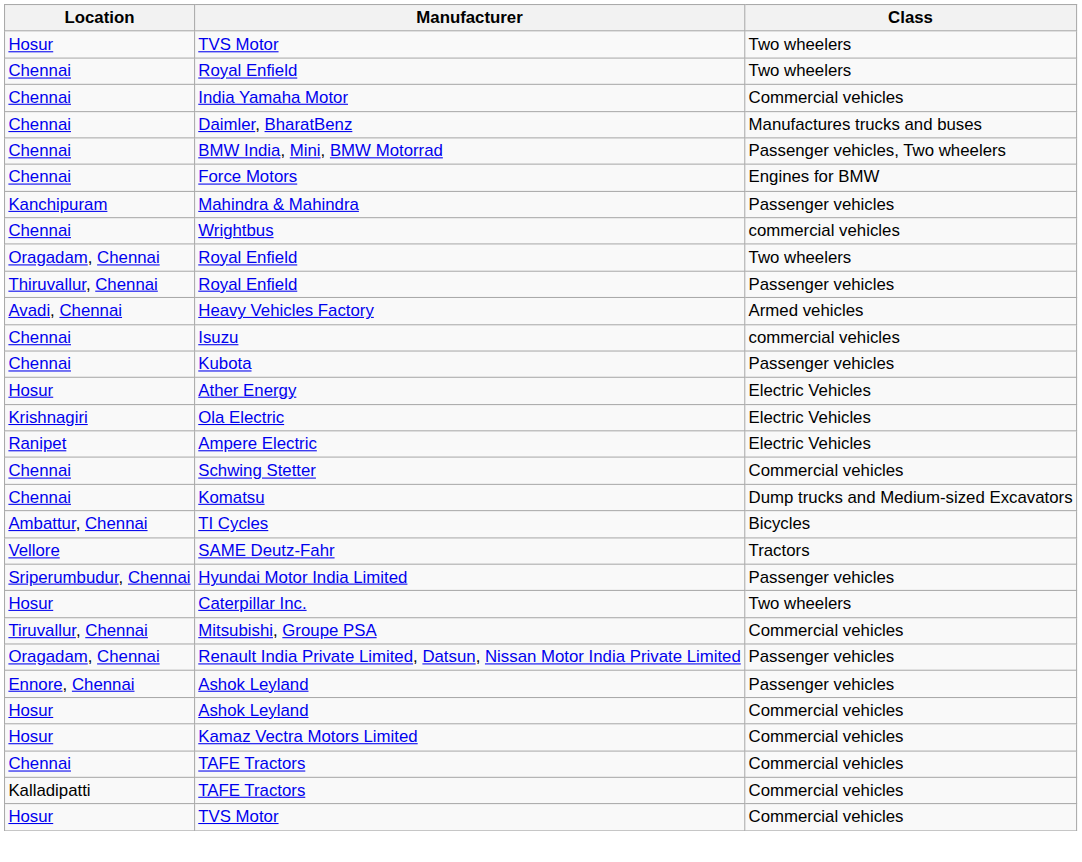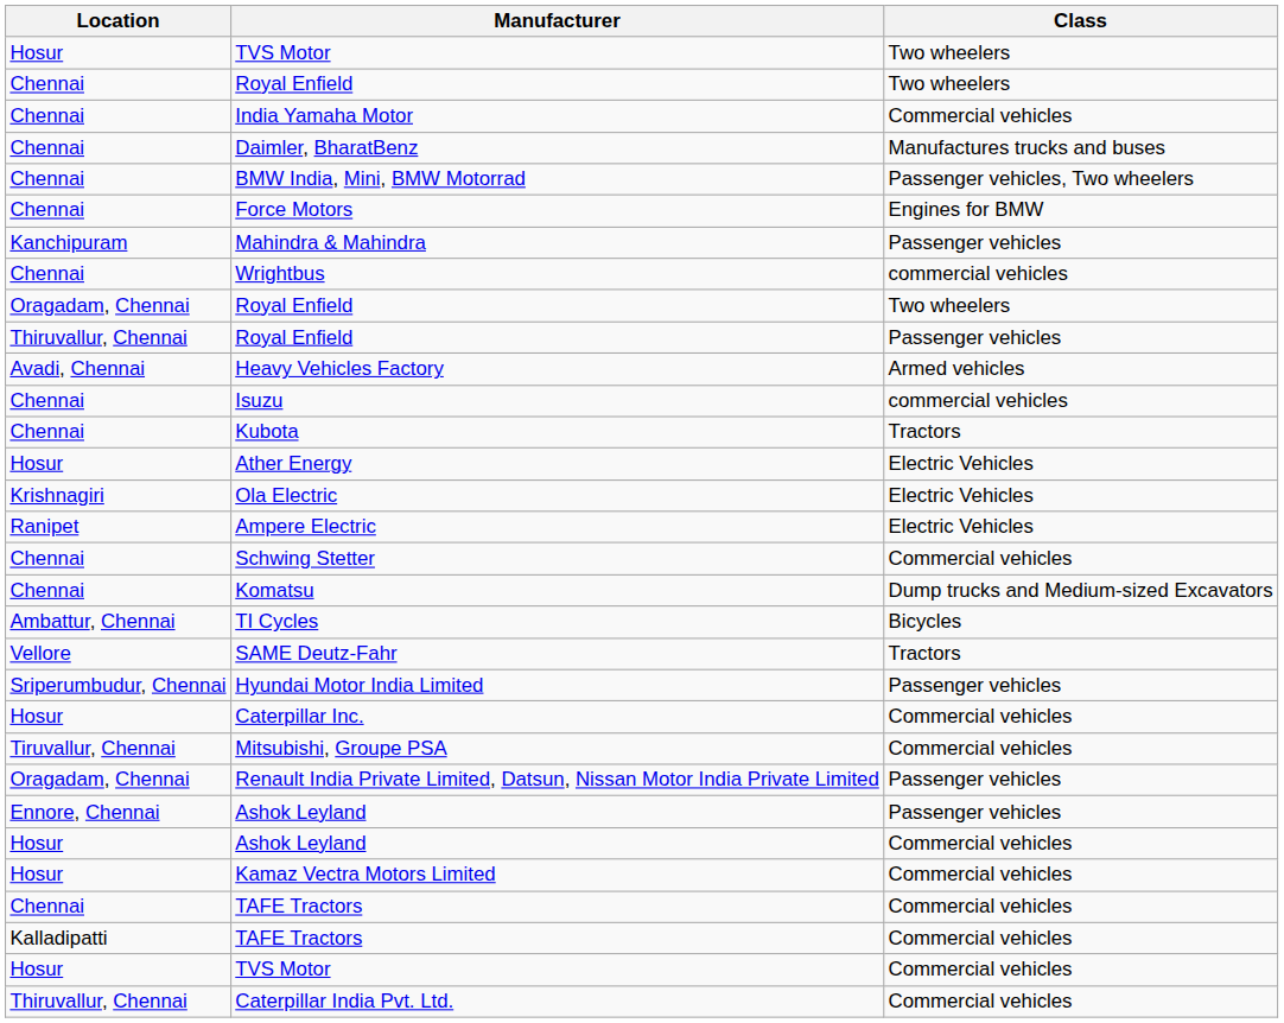 <table class="wikitable sortable" border="1">
 <tr>
 <th>Location</th>
 <th>Manufacturer</th>
 <th>Class</th>
 </tr>
 <tr>
 <td><a href='#'>Hosur</a></td>
 <td><a href='#'>TVS Motor</a></td>
 <td>Two wheelers</td>
 </tr>
 <tr>
 <td><a href='#'>Chennai</a></td>
 <td><a href='#'>Royal Enfield</a></td>
 <td>Two wheelers</td>
 </tr>
 <tr>
 <td><a href='#'>Chennai</a></td>
 <td><a href='#'>India Yamaha Motor</a></td>
 <td>Commercial vehicles</td>
 </tr>
 <tr>
 <td><a href='#'>Chennai</a></td>
 <td><a href='#'>Daimler</a>, <a href='#'>BharatBenz</a></td>
 <td>Manufactures trucks and buses</td>
 </tr>
 <tr>
 <td><a href='#'>Chennai</a></td>
 <td><a href='#'>BMW India</a>, <a href='#'>Mini</a>, <a href='#'>BMW Motorrad</a></td>
 <td>Passenger vehicles, Two wheelers</td>
 </tr>
 <tr>
 <td><a href='#'>Chennai</a></td>
 <td><a href='#'>Force Motors</a></td>
 <td>Engines for BMW</td>
 </tr>
 <tr>
 <td><a href='#'>Kanchipuram</a></td>
 <td><a href='#'>Mahindra & Mahindra</a></td>
 <td>Passenger vehicles</td>
 </tr>
 <tr>
 <td><a href='#'>Chennai</a></td>
 <td><a href='#'>Wrightbus</a></td>
 <td>commercial vehicles</td>
 </tr>
 <tr>
 <td><a href='#'>Oragadam</a>, <a href='#'>Chennai</a></td>
 <td><a href='#'>Royal Enfield</a></td>
 <td>Two wheelers</td>
 </tr>
 <tr>
 <td><a href='#'>Thiruvallur</a>, <a href='#'>Chennai</a></td>
 <td><a href='#'>Royal Enfield</a></td>
 <td>Passenger vehicles</td>
 </tr>
 <tr>
 <td><a href='#'>Avadi</a>, <a href='#'>Chennai</a></td>
 <td><a href='#'>Heavy Vehicles Factory</a></td>
 <td>Armed vehicles</td>
 </tr>
 <tr>
 <td><a href='#'>Chennai</a></td>
 <td><a href='#'>Isuzu</a></td>
 <td>commercial vehicles</td>
 </tr>
 <tr>
 <td><a href='#'>Chennai</a></td>
 <td><a href='#'>Kubota</a></td>
-<td>Passenger vehicles</td>
+<td>Tractors</td>
 </tr>
 <tr>
 <td><a href='#'>Hosur</a></td>
 <td><a href='#'>Ather Energy</a></td>
 <td>Electric Vehicles</td>
 </tr>
 <tr>
 <td><a href='#'>Krishnagiri</a></td>
 <td><a href='#'>Ola Electric</a></td>
 <td>Electric Vehicles</td>
 </tr>
 <tr>
 <td><a href='#'>Ranipet</a></td>
 <td><a href='#'>Ampere Electric</a></td>
 <td>Electric Vehicles</td>
 </tr>
 <tr>
 <td><a href='#'>Chennai</a></td>
 <td><a href='#'>Schwing Stetter</a></td>
 <td>Commercial vehicles</td>
 </tr>
 <tr>
 <td><a href='#'>Chennai</a></td>
 <td><a href='#'>Komatsu</a></td>
 <td>Dump trucks and Medium-sized Excavators</td>
 </tr>
 <tr>
 <td><a href='#'>Ambattur</a>, <a href='#'>Chennai</a></td>
 <td><a href='#'>TI Cycles</a></td>
 <td>Bicycles</td>
 </tr>
 <tr>
 <td><a href='#'>Vellore</a></td>
 <td><a href='#'>SAME Deutz-Fahr</a></td>
 <td>Tractors</td>
 </tr>
 <tr>
 <td><a href='#'>Sriperumbudur</a>, <a href='#'>Chennai</a></td>
 <td><a href='#'>Hyundai Motor India Limited</a></td>
 <td>Passenger vehicles</td>
 </tr>
 <tr>
 <td><a href='#'>Hosur</a></td>
 <td><a href='#'>Caterpillar Inc.</a></td>
-<td>Two wheelers</td>
+<td>Commercial vehicles</td>
 </tr>
 <tr>
 <td><a href='#'>Tiruvallur</a>, <a href='#'>Chennai</a></td>
 <td><a href='#'>Mitsubishi</a>, <a href='#'>Groupe PSA</a></td>
 <td>Commercial vehicles</td>
 </tr>
 <tr>
 <td><a href='#'>Oragadam</a>, <a href='#'>Chennai</a></td>
 <td><a href='#'>Renault India Private Limited</a>, <a href='#'>Datsun</a>, <a href='#'>Nissan Motor India Private Limited</a></td>
 <td>Passenger vehicles</td>
 </tr>
 <tr>
 <td><a href='#'>Ennore</a>, <a href='#'>Chennai</a></td>
 <td><a href='#'>Ashok Leyland</a></td>
 <td>Passenger vehicles</td>
 </tr>
 <tr>
 <td><a href='#'>Hosur</a></td>
 <td><a href='#'>Ashok Leyland</a></td>
 <td>Commercial vehicles</td>
 </tr>
 <tr>
 <td><a href='#'>Hosur</a></td>
 <td><a href='#'>Kamaz Vectra Motors Limited</a></td>
 <td>Commercial vehicles</td>
 </tr>
 <tr>
 <td><a href='#'>Chennai</a></td>
 <td><a href='#'>TAFE Tractors</a></td>
 <td>Commercial vehicles</td>
 </tr>
 <tr>
 <td>Kalladipatti</td>
 <td><a href='#'>TAFE Tractors</a></td>
 <td>Commercial vehicles</td>
 </tr>
 <tr>
 <td><a href='#'>Hosur</a></td>
 <td><a href='#'>TVS Motor</a></td>
 <td>Commercial vehicles</td>
 </tr>
+<tr>
+<td><a href='#'>Thiruvallur</a>, <a href='#'>Chennai</a></td>
+<td><a href='#'>Caterpillar India Pvt. Ltd.</a></td>
+<td>Commercial vehicles</td>
+</tr>
 </table>
